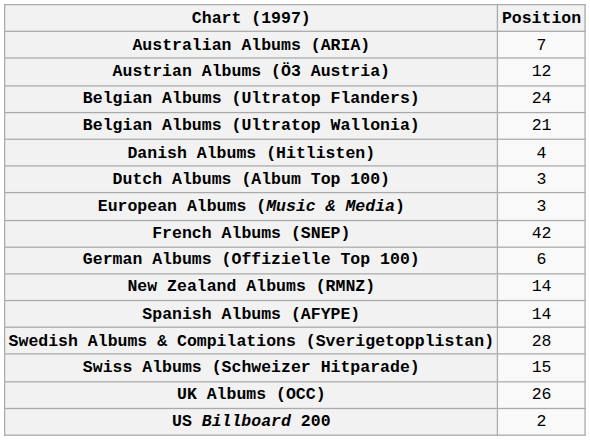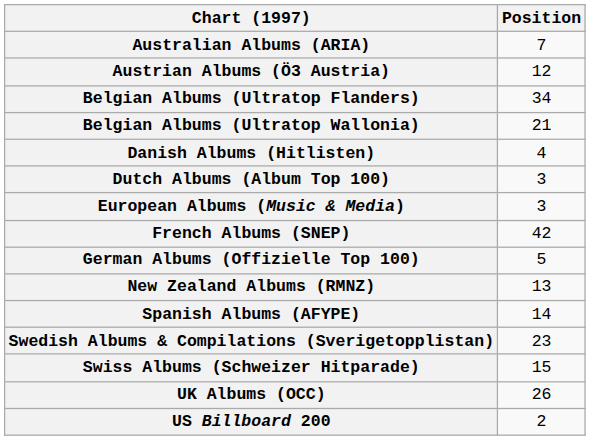 <table class="wikitable sortable plainrowheaders" style="text-align:center">
 <tr>
 <th scope="col">Chart (1997)</th>
 <th scope="col">Position</th>
 </tr>
 <tr>
 <th scope="row">Australian Albums (ARIA)</th>
 <td>7</td>
 </tr>
 <tr>
 <th scope="row">Austrian Albums (Ö3 Austria)</th>
 <td>12</td>
 </tr>
 <tr>
 <th scope="row">Belgian Albums (Ultratop Flanders)</th>
-<td>24</td>
+<td>34</td>
 </tr>
 <tr>
 <th scope="row">Belgian Albums (Ultratop Wallonia)</th>
 <td>21</td>
 </tr>
 <tr>
 <th scope="row">Danish Albums (Hitlisten)</th>
 <td>4</td>
 </tr>
 <tr>
 <th scope="row">Dutch Albums (Album Top 100)</th>
 <td>3</td>
 </tr>
 <tr>
 <th scope="row">European Albums (<em>Music & Media</em>)</th>
 <td>3</td>
 </tr>
 <tr>
 <th scope="row">French Albums (SNEP)</th>
 <td>42</td>
 </tr>
 <tr>
 <th scope="row">German Albums (Offizielle Top 100)</th>
-<td>6</td>
+<td>5</td>
 </tr>
 <tr>
 <th scope="row">New Zealand Albums (RMNZ)</th>
-<td>14</td>
+<td>13</td>
 </tr>
 <tr>
 <th scope="row">Spanish Albums (AFYPE)</th>
 <td>14</td>
 </tr>
 <tr>
 <th scope="row">Swedish Albums & Compilations (Sverigetopplistan)</th>
-<td>28</td>
+<td>23</td>
 </tr>
 <tr>
 <th scope="row">Swiss Albums (Schweizer Hitparade)</th>
 <td>15</td>
 </tr>
 <tr>
 <th scope="row">UK Albums (OCC)</th>
 <td>26</td>
 </tr>
 <tr>
 <th scope="row">US <em>Billboard</em> 200</th>
 <td>2</td>
 </tr>
 </table>
